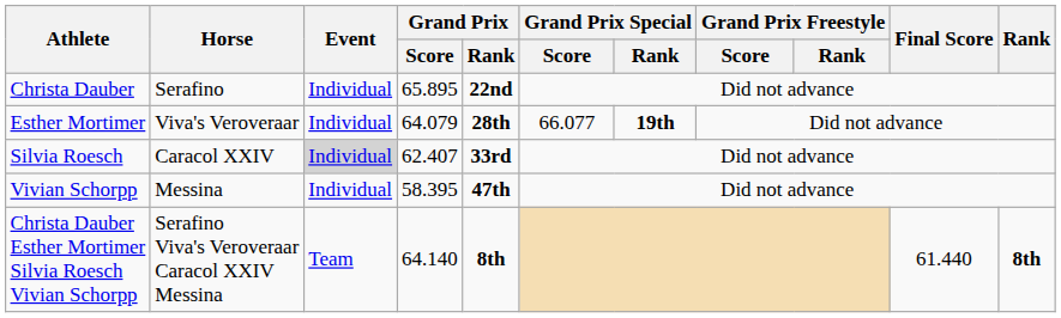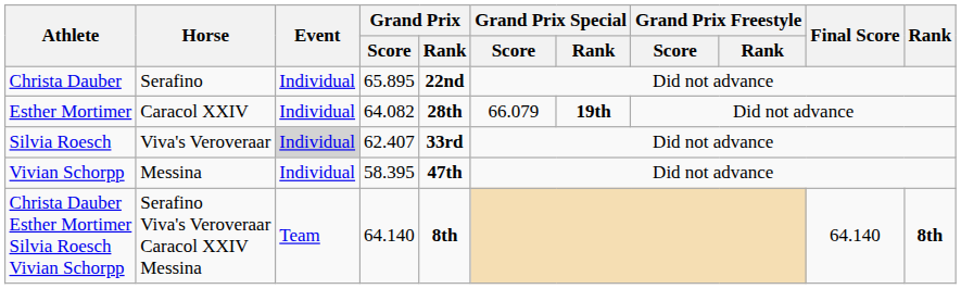 <table class="wikitable" border="1" style="font-size:90%">
 <tr>
 <th rowspan=2>Athlete</th>
 <th rowspan=2>Horse</th>
 <th rowspan=2>Event</th>
 <th colspan=2>Grand Prix</th>
 <th colspan=2>Grand Prix Special</th>
 <th colspan=2>Grand Prix Freestyle</th>
 <th rowspan=2>Final Score</th>
 <th rowspan=2>Rank</th>
 </tr>
 <tr>
 <th>Score</th>
 <th>Rank</th>
 <th>Score</th>
 <th>Rank</th>
 <th>Score</th>
 <th>Rank</th>
 </tr>
 <tr>
 <td><a href='#'>Christa Dauber</a></td>
 <td>Serafino</td>
 <td><a href='#'>Individual</a></td>
 <td align=center>65.895</td>
 <td align=center><strong>22nd</strong></td>
 <td align=center colspan="7">Did not advance</td>
 </tr>
 <tr>
 <td><a href='#'>Esther Mortimer</a></td>
-<td>Viva's Veroveraar</td>
+<td>Caracol XXIV</td>
 <td><a href='#'>Individual</a></td>
-<td align=center>64.079</td>
+<td align=center>64.082</td>
 <td align=center><strong>28th</strong></td>
-<td align=center>66.077</td>
+<td align=center>66.079</td>
 <td align=center><strong>19th</strong></td>
 <td align=center colspan="7">Did not advance</td>
 </tr>
 <tr>
 <td><a href='#'>Silvia Roesch</a></td>
-<td>Caracol XXIV</td>
+<td>Viva's Veroveraar</td>
 <td style="background: lightgrey;"><a href='#'>Individual</a></td>
 <td align=center>62.407</td>
 <td align=center><strong>33rd</strong></td>
 <td align=center colspan="7">Did not advance</td>
 </tr>
 <tr>
 <td><a href='#'>Vivian Schorpp</a></td>
 <td>Messina</td>
 <td><a href='#'>Individual</a></td>
 <td align=center>58.395</td>
 <td align=center><strong>47th</strong></td>
 <td align=center colspan="7">Did not advance</td>
 </tr>
 <tr>
 <td><a href='#'>Christa Dauber</a><br><a href='#'>Esther Mortimer</a><br><a href='#'>Silvia Roesch</a><br><a href='#'>Vivian Schorpp</a></td>
 <td>Serafino<br>Viva's Veroveraar<br>Caracol XXIV<br>Messina</td>
 <td><a href='#'>Team</a></td>
 <td align=center>64.140</td>
 <td align=center><strong>8th</strong></td>
 <td colspan=4 bgcolor=wheat></td>
-<td align=center>61.440</td>
+<td align=center>64.140</td>
 <td align=center><strong>8th</strong></td>
 </tr>
 </table>
